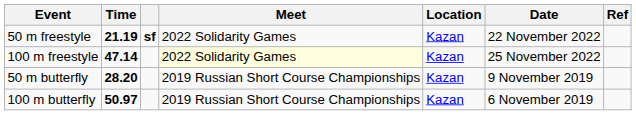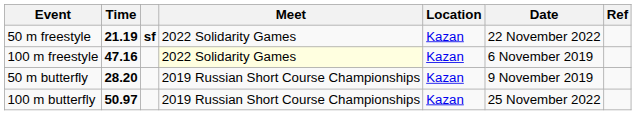 <table class="wikitable">
 <tr>
 <th>Event</th>
 <th>Time</th>
 <th></th>
 <th>Meet</th>
 <th>Location</th>
 <th>Date</th>
 <th>Ref</th>
 </tr>
 <tr>
 <td>50 m freestyle</td>
 <td style="text-align:center;"><strong>21.19</strong></td>
 <td><strong>sf</strong></td>
 <td>2022 Solidarity Games</td>
 <td><a href='#'>Kazan</a></td>
 <td>22 November 2022</td>
 <td style="text-align:center;"></td>
 </tr>
 <tr>
 <td>100 m freestyle</td>
-<td style="text-align:center;"><strong>47.14</strong></td>
+<td style="text-align:center;"><strong>47.16</strong></td>
 <td></td>
 <td style="background: lightyellow;">2022 Solidarity Games</td>
 <td><a href='#'>Kazan</a></td>
-<td>25 November 2022</td>
+<td>6 November 2019</td>
 <td style="text-align:center;"></td>
 </tr>
 <tr>
 <td>50 m butterfly</td>
 <td style="text-align:center;"><strong>28.20</strong></td>
 <td></td>
 <td>2019 Russian Short Course Championships</td>
 <td><a href='#'>Kazan</a></td>
 <td>9 November 2019</td>
 <td style="text-align:center;"></td>
 </tr>
 <tr>
 <td>100 m butterfly</td>
 <td style="text-align:center;"><strong>50.97</strong></td>
 <td></td>
 <td>2019 Russian Short Course Championships</td>
 <td><a href='#'>Kazan</a></td>
-<td>6 November 2019</td>
+<td>25 November 2022</td>
 <td style="text-align:center;"></td>
 </tr>
 </table>
